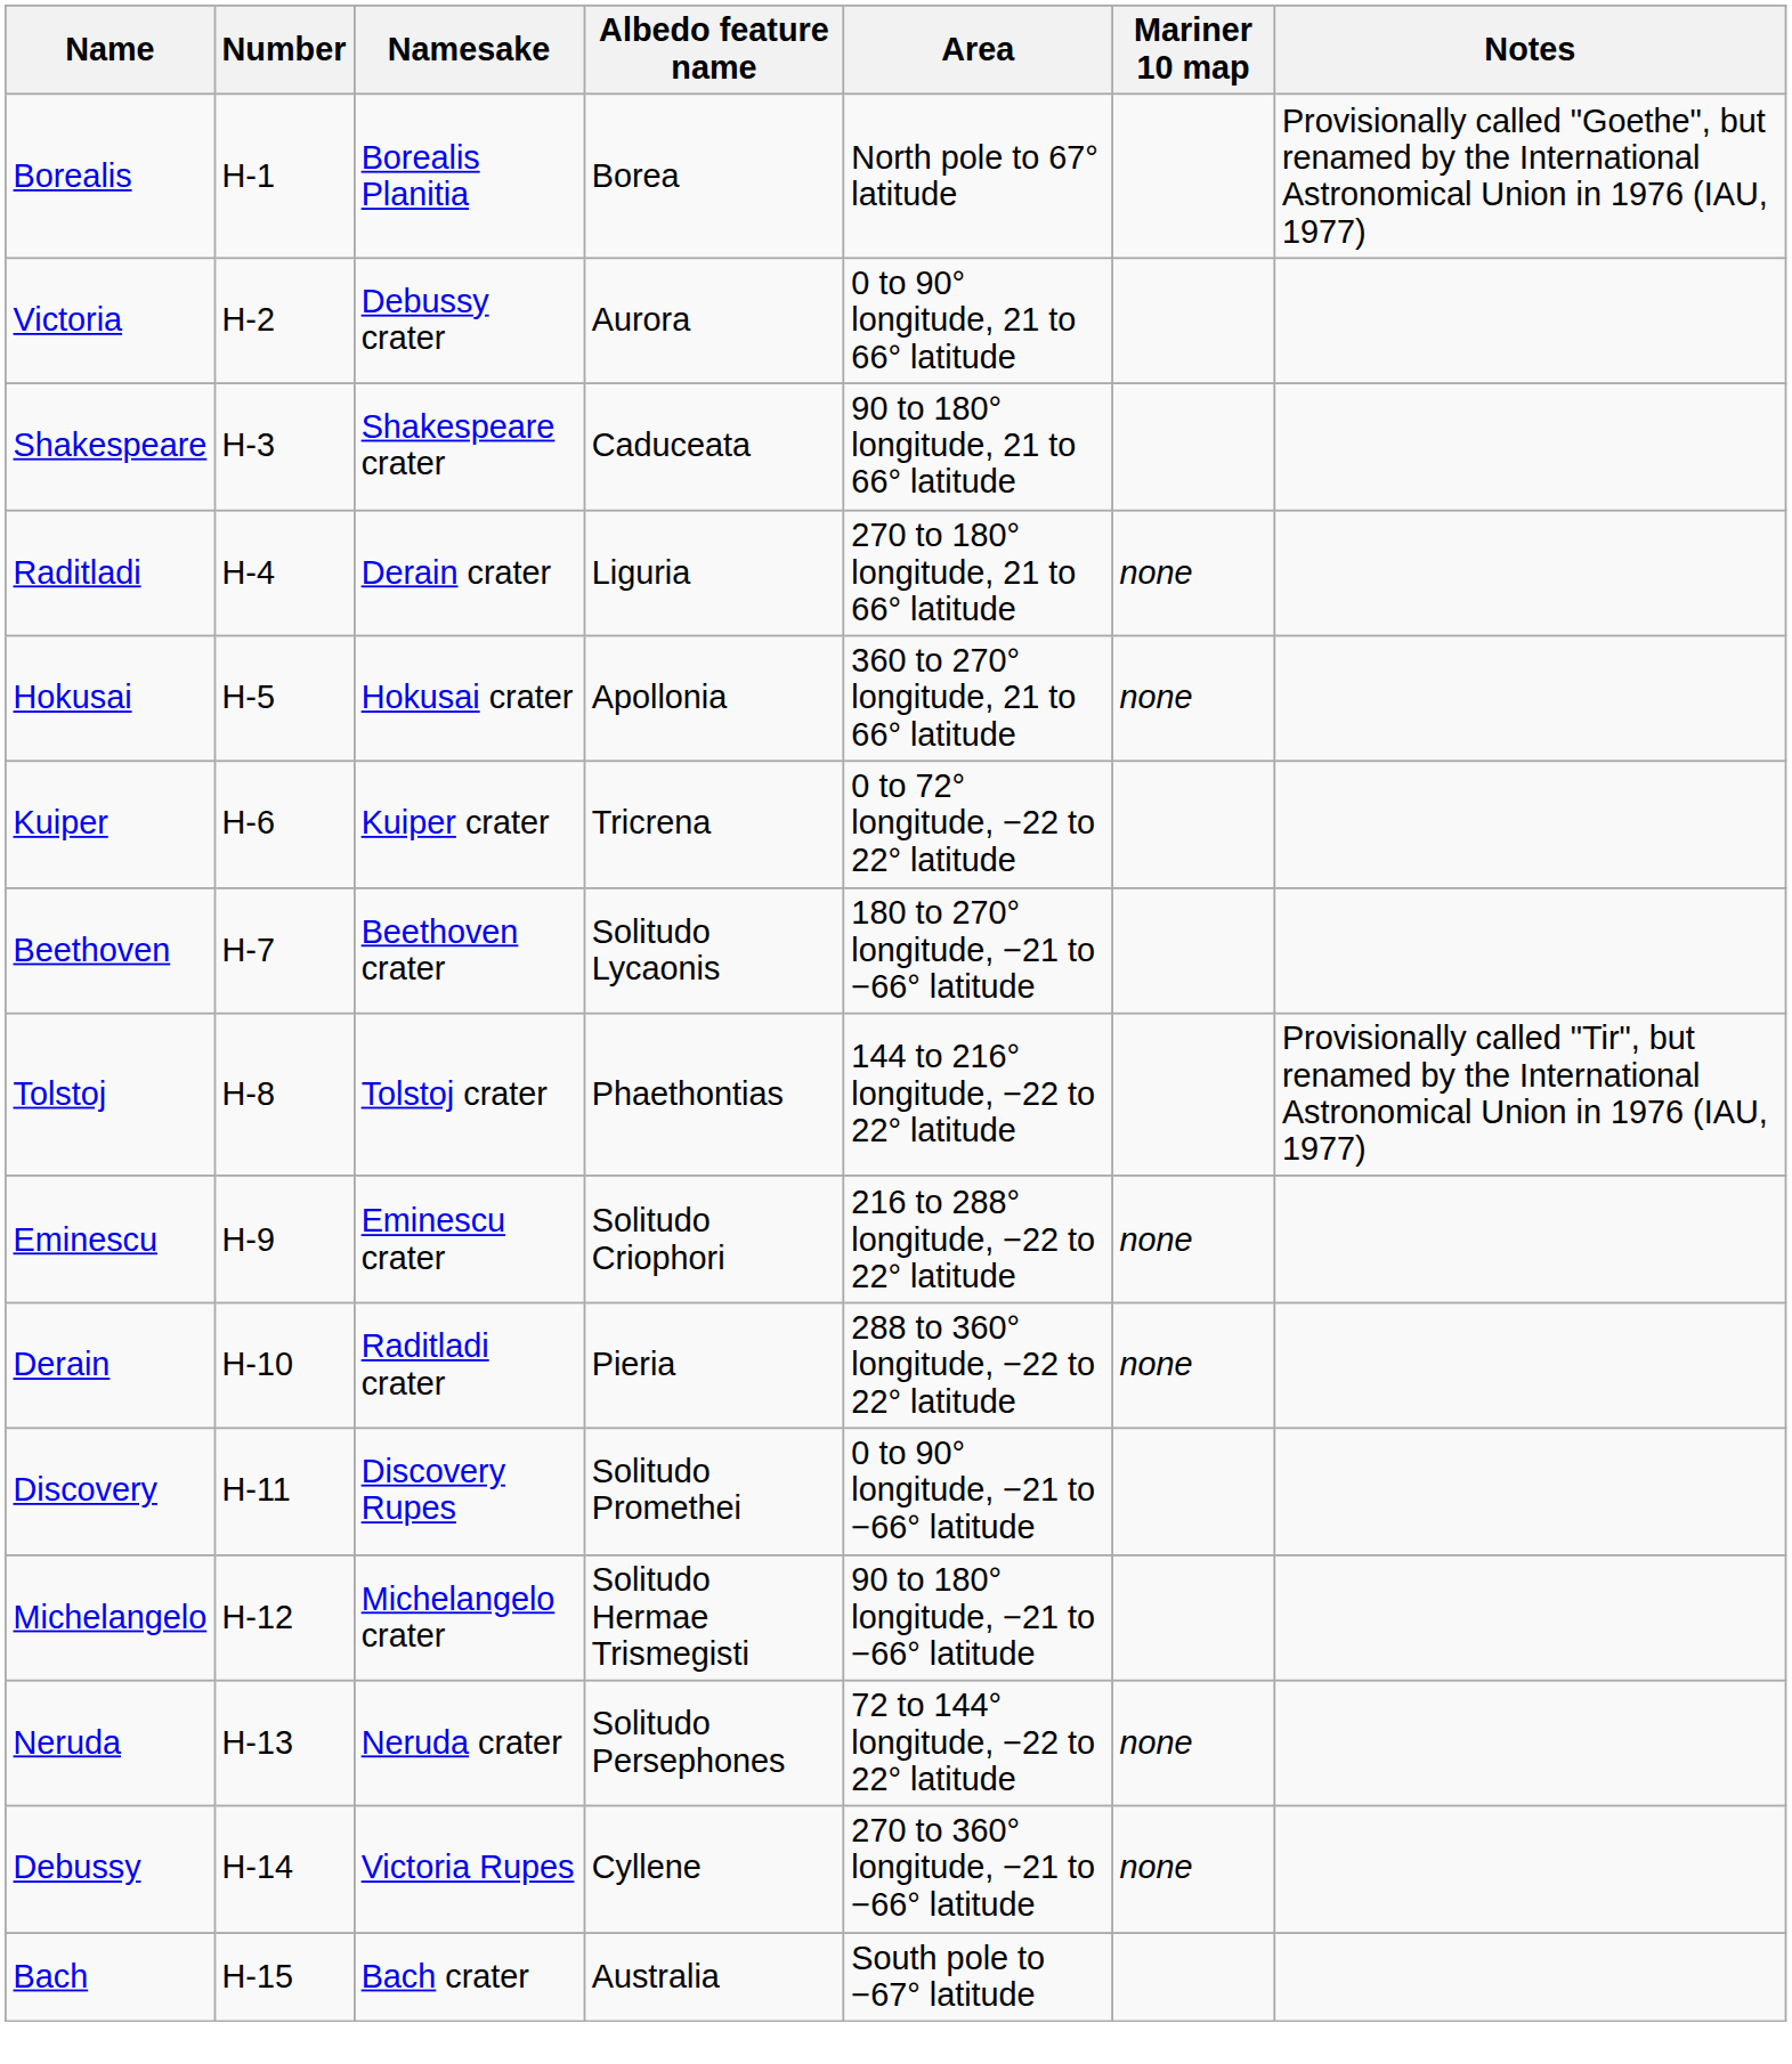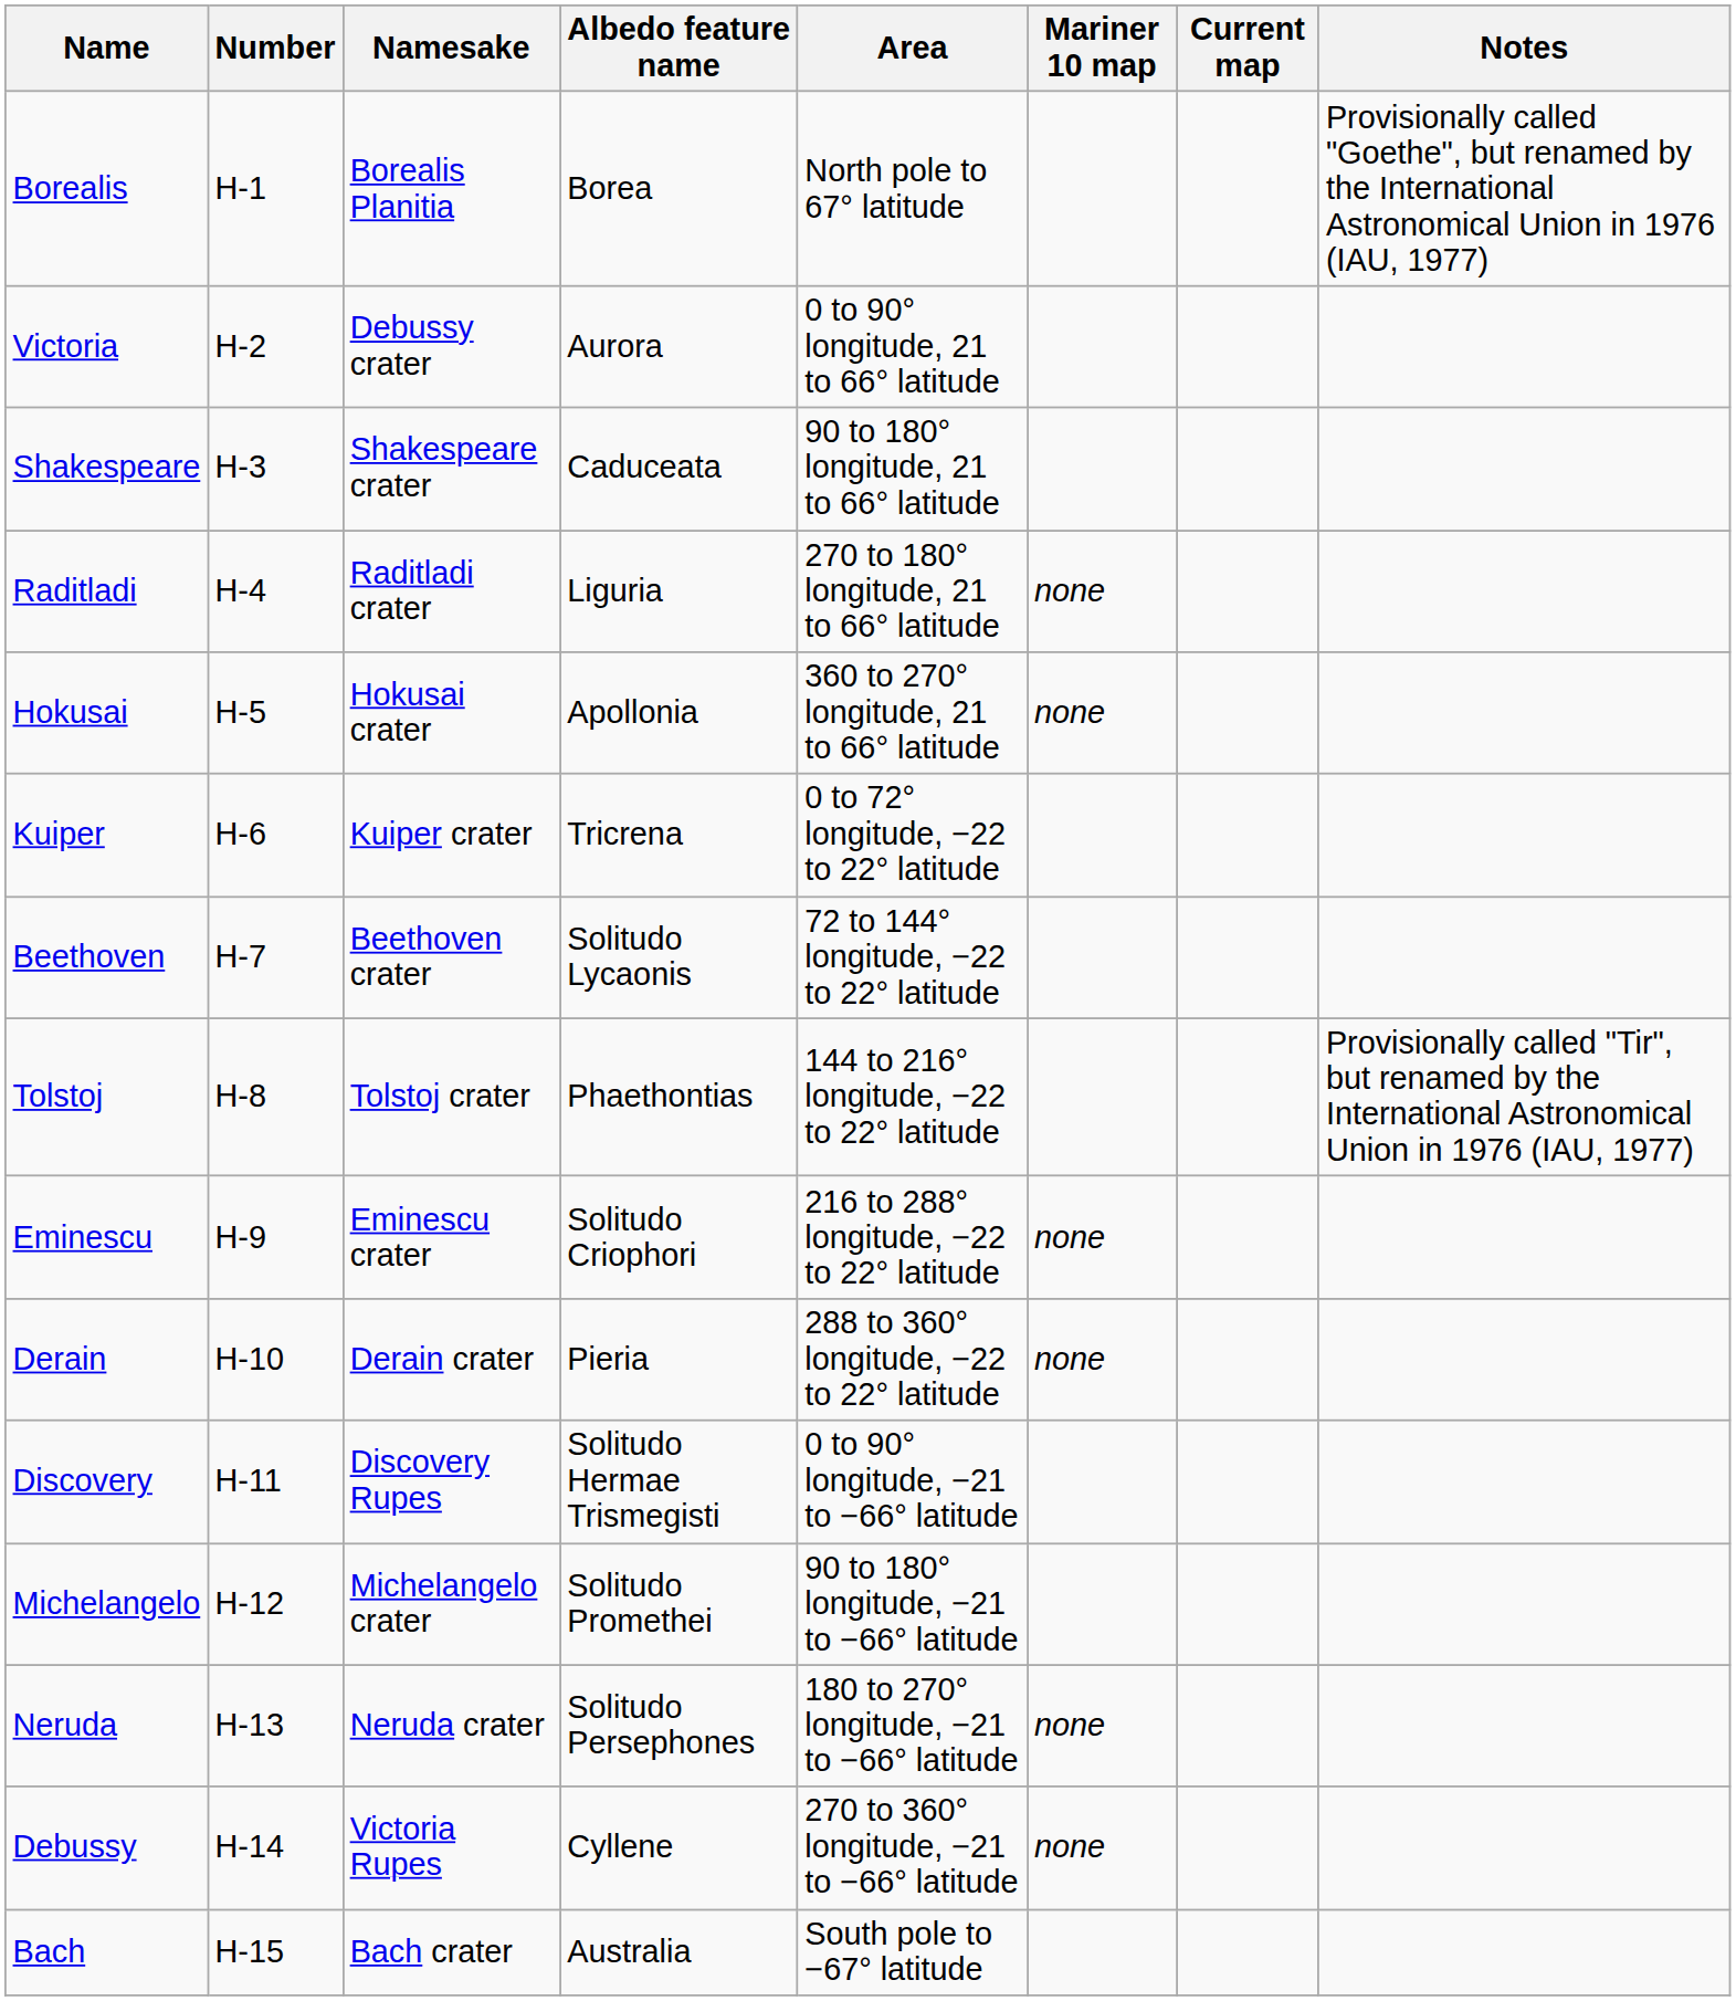 <table class="wikitable">
 <tr>
 <th>Name</th>
 <th>Number</th>
 <th>Namesake</th>
 <th>Albedo feature name</th>
 <th>Area</th>
 <th>Mariner 10 map</th>
+<th>Current map</th>
 <th>Notes</th>
 </tr>
 <tr>
 <td><a href='#'>Borealis</a></td>
 <td>H-1</td>
 <td><a href='#'>Borealis Planitia</a></td>
 <td>Borea</td>
 <td>North pole to 67° latitude</td>
+<td></td>
 <td></td>
 <td>Provisionally called "Goethe", but renamed by the International Astronomical Union in 1976 (IAU, 1977)</td>
 </tr>
 <tr>
 <td><a href='#'>Victoria</a></td>
 <td>H-2</td>
 <td><a href='#'>Debussy</a> crater</td>
 <td>Aurora</td>
 <td>0 to 90° longitude, 21 to 66° latitude</td>
 <td></td>
 <td></td>
+<td></td>
 </tr>
 <tr>
 <td><a href='#'>Shakespeare</a></td>
 <td>H-3</td>
 <td><a href='#'>Shakespeare</a> crater</td>
 <td>Caduceata</td>
 <td>90 to 180° longitude, 21 to 66° latitude</td>
 <td></td>
 <td></td>
+<td></td>
 </tr>
 <tr>
 <td><a href='#'>Raditladi</a></td>
 <td>H-4</td>
-<td><a href='#'>Derain</a> crater</td>
+<td><a href='#'>Raditladi</a> crater</td>
 <td>Liguria</td>
 <td>270 to 180° longitude, 21 to 66° latitude</td>
 <td><em>none</em></td>
+<td></td>
 <td></td>
 </tr>
 <tr>
 <td><a href='#'>Hokusai</a></td>
 <td>H-5</td>
 <td><a href='#'>Hokusai</a> crater</td>
 <td>Apollonia</td>
 <td>360 to 270° longitude, 21 to 66° latitude</td>
 <td><em>none</em></td>
 <td></td>
+<td></td>
 </tr>
 <tr>
 <td><a href='#'>Kuiper</a></td>
 <td>H-6</td>
 <td><a href='#'>Kuiper</a> crater</td>
 <td>Tricrena</td>
 <td>0 to 72° longitude, −22 to 22° latitude</td>
 <td></td>
 <td></td>
+<td></td>
 </tr>
 <tr>
 <td><a href='#'>Beethoven</a></td>
 <td>H-7</td>
 <td><a href='#'>Beethoven</a> crater</td>
 <td>Solitudo Lycaonis</td>
-<td>180 to 270° longitude, −21 to −66° latitude</td>
+<td>72 to 144° longitude,  −22 to 22° latitude</td>
+<td></td>
 <td></td>
 <td></td>
 </tr>
 <tr>
 <td><a href='#'>Tolstoj</a></td>
 <td>H-8</td>
 <td><a href='#'>Tolstoj</a> crater</td>
 <td>Phaethontias</td>
 <td>144 to 216° longitude, −22 to 22° latitude</td>
+<td></td>
 <td></td>
 <td>Provisionally called "Tir", but renamed by the International Astronomical Union in 1976 (IAU, 1977)</td>
 </tr>
 <tr>
 <td><a href='#'>Eminescu</a></td>
 <td>H-9</td>
 <td><a href='#'>Eminescu</a> crater</td>
 <td>Solitudo Criophori</td>
 <td>216 to 288° longitude, −22 to 22° latitude</td>
 <td><em>none</em></td>
 <td></td>
+<td></td>
 </tr>
 <tr>
 <td><a href='#'>Derain</a></td>
 <td>H-10</td>
-<td><a href='#'>Raditladi</a> crater</td>
+<td><a href='#'>Derain</a> crater</td>
 <td>Pieria</td>
 <td>288 to 360° longitude, −22 to 22° latitude</td>
 <td><em>none</em></td>
+<td></td>
 <td></td>
 </tr>
 <tr>
 <td><a href='#'>Discovery</a></td>
 <td>H-11</td>
 <td><a href='#'>Discovery Rupes</a></td>
-<td>Solitudo Promethei</td>
+<td>Solitudo Hermae Trismegisti</td>
 <td>0 to 90° longitude, −21 to −66° latitude</td>
+<td></td>
 <td></td>
 <td></td>
 </tr>
 <tr>
 <td><a href='#'>Michelangelo</a></td>
 <td>H-12</td>
 <td><a href='#'>Michelangelo</a> crater</td>
-<td>Solitudo Hermae Trismegisti</td>
+<td>Solitudo Promethei</td>
 <td>90 to 180° longitude, −21 to −66° latitude</td>
+<td></td>
 <td></td>
 <td></td>
 </tr>
 <tr>
 <td><a href='#'>Neruda</a></td>
 <td>H-13</td>
 <td><a href='#'>Neruda</a> crater</td>
 <td>Solitudo Persephones</td>
-<td>72 to 144° longitude,  −22 to 22° latitude</td>
+<td>180 to 270° longitude, −21 to −66° latitude</td>
 <td><em>none</em></td>
+<td></td>
 <td></td>
 </tr>
 <tr>
 <td><a href='#'>Debussy</a></td>
 <td>H-14</td>
 <td><a href='#'>Victoria Rupes</a></td>
 <td>Cyllene</td>
 <td>270 to 360° longitude, −21 to −66° latitude</td>
 <td><em>none</em></td>
 <td></td>
+<td></td>
 </tr>
 <tr>
 <td><a href='#'>Bach</a></td>
 <td>H-15</td>
 <td><a href='#'>Bach</a> crater</td>
 <td>Australia</td>
 <td>South pole to −67° latitude</td>
 <td></td>
 <td></td>
+<td></td>
 </tr>
 </table>
